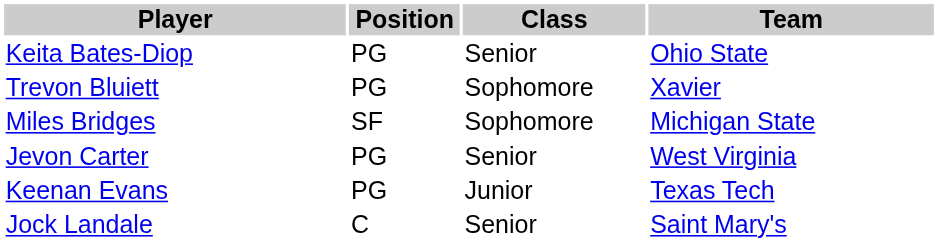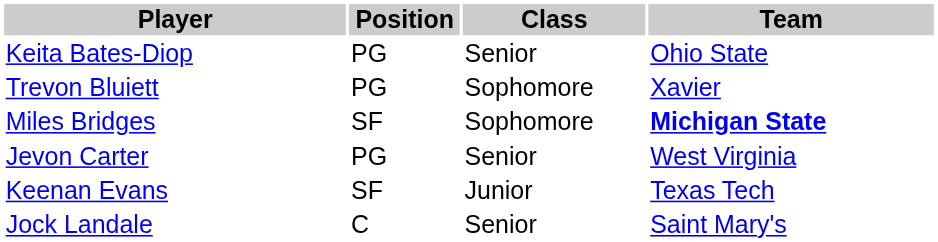 <table style="width:600px" "border:'1' 'solid' 'gray' ">
 <tr>
 <th style="background:#ccc; width:30%;">Player</th>
 <th style="background:#ccc; width:4%;">Position</th>
 <th style="background:#ccc; width:16%;">Class</th>
 <th style="background:#ccc; width:25%;">Team</th>
 </tr>
 <tr>
 <td><a href='#'>Keita Bates-Diop</a></td>
 <td>PG</td>
 <td>Senior</td>
 <td><a href='#'>Ohio State</a></td>
 </tr>
 <tr>
 <td><a href='#'>Trevon Bluiett</a></td>
 <td>PG</td>
 <td>Sophomore</td>
 <td><a href='#'>Xavier</a></td>
 </tr>
 <tr>
 <td><a href='#'>Miles Bridges</a></td>
 <td>SF</td>
 <td>Sophomore</td>
-<td><a href='#'>Michigan State</a></td>
+<td><strong><a href='#'>Michigan State</a></strong></td>
 </tr>
 <tr>
 <td><a href='#'>Jevon Carter</a></td>
 <td>PG</td>
 <td>Senior</td>
 <td><a href='#'>West Virginia</a></td>
 </tr>
 <tr>
 <td><a href='#'>Keenan Evans</a></td>
-<td>PG</td>
+<td>SF</td>
 <td>Junior</td>
 <td><a href='#'>Texas Tech</a></td>
 </tr>
 <tr>
 <td><a href='#'>Jock Landale</a></td>
 <td>C</td>
 <td>Senior</td>
 <td><a href='#'>Saint Mary's</a></td>
 </tr>
 </table>
